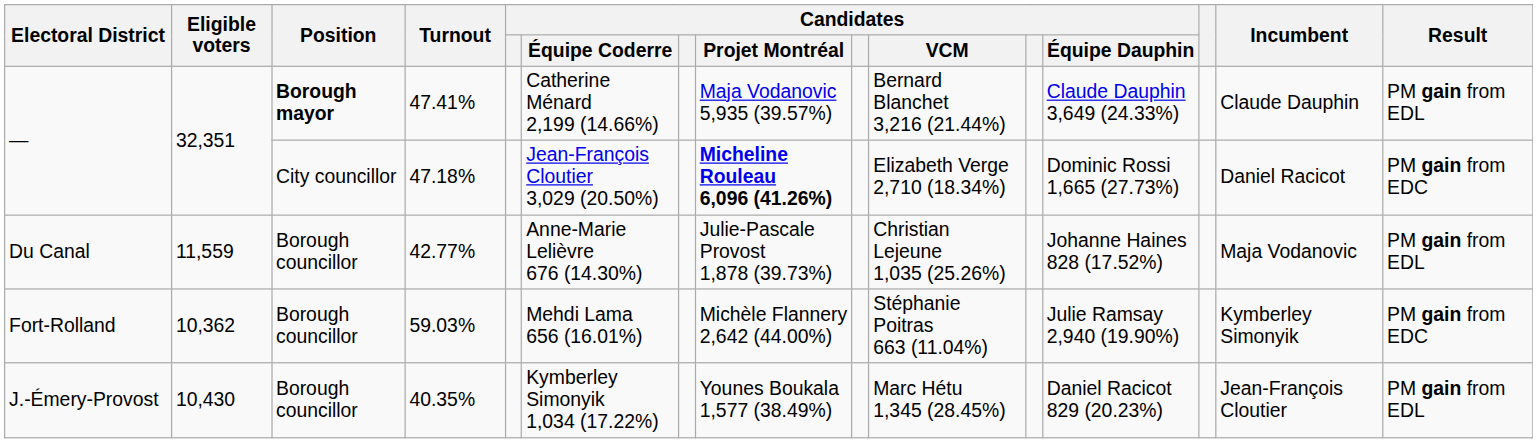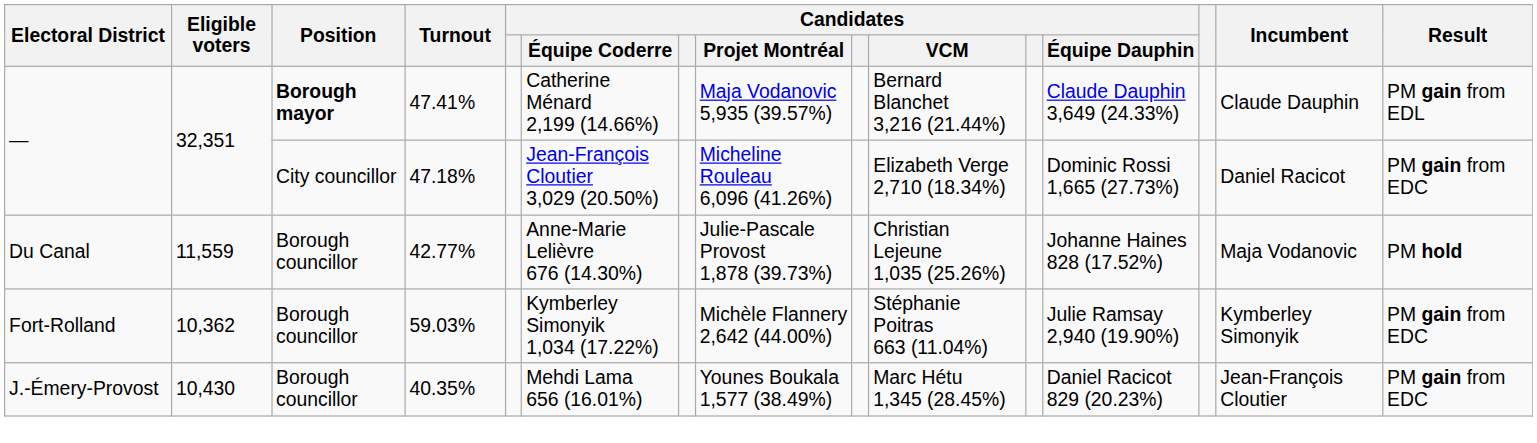 <table class="wikitable" width="100%">
 <tr>
 <th width=10% rowspan=2>Electoral District</th>
 <th width=6% rowspan=2>Eligible voters</th>
 <th width=8% rowspan=2>Position</th>
 <th width=6% rowspan=2>Turnout</th>
 <th colspan=8>Candidates</th>
 <th width=1% rowspan=2> </th>
 <th width=10% rowspan=2>Incumbent</th>
 <th width=9% rowspan=2>Result</th>
 </tr>
 <tr>
 <th width=1% > </th>
 <th width=9.4% >Équipe Coderre</th>
 <th width=1% > </th>
 <th width=9.4% ><span>Projet Montréal</span></th>
 <th width=1% > </th>
 <th width=9.4% >VCM</th>
 <th width=1% > </th>
 <th width=9.4% ><span>Équipe Dauphin</span></th>
 </tr>
 <tr>
 <td rowspan=2>—</td>
 <td rowspan=2>32,351</td>
 <td><strong>Borough mayor</strong></td>
 <td>47.41%</td>
 <td></td>
 <td>Catherine Ménard <br> 2,199 (14.66%)</td>
 <td> </td>
 <td><a href='#'>Maja Vodanovic</a> <br> 5,935 (39.57%)</td>
 <td></td>
 <td>Bernard Blanchet <br> 3,216 (21.44%)</td>
 <td></td>
 <td><a href='#'>Claude Dauphin</a> <br> 3,649 (24.33%)</td>
 <td> </td>
 <td>Claude Dauphin</td>
 <td>PM <strong>gain</strong> from EDL</td>
 </tr>
 <tr>
 <td>City councillor</td>
 <td>47.18%</td>
 <td></td>
 <td><a href='#'>Jean-François Cloutier</a> <br> 3,029 (20.50%)</td>
 <td> </td>
-<td><strong><a href='#'>Micheline Rouleau</a> <br> 6,096 (41.26%)</strong></td>
+<td><a href='#'>Micheline Rouleau</a> <br> 6,096 (41.26%)</td>
 <td></td>
 <td>Elizabeth Verge <br> 2,710 (18.34%)</td>
 <td></td>
 <td>Dominic Rossi <br> 1,665 (27.73%)</td>
 <td> </td>
 <td>Daniel Racicot</td>
 <td>PM <strong>gain</strong> from EDC</td>
 </tr>
 <tr>
 <td>Du Canal</td>
 <td>11,559</td>
 <td>Borough councillor</td>
 <td>42.77%</td>
 <td></td>
 <td>Anne-Marie Lelièvre <br> 676 (14.30%)</td>
 <td> </td>
 <td>Julie-Pascale Provost <br> 1,878 (39.73%)</td>
 <td></td>
 <td>Christian Lejeune <br> 1,035 (25.26%)</td>
 <td></td>
 <td>Johanne Haines <br> 828 (17.52%)</td>
 <td> </td>
 <td>Maja Vodanovic</td>
-<td>PM <strong>gain</strong> from EDL</td>
+<td>PM <strong>hold</strong></td>
 </tr>
 <tr>
 <td>Fort-Rolland</td>
 <td>10,362</td>
 <td>Borough councillor</td>
 <td>59.03%</td>
 <td></td>
-<td>Mehdi Lama <br> 656 (16.01%)</td>
+<td>Kymberley Simonyik <br> 1,034 (17.22%)</td>
 <td> </td>
 <td>Michèle Flannery <br> 2,642 (44.00%)</td>
 <td></td>
 <td>Stéphanie Poitras <br> 663 (11.04%)</td>
 <td></td>
 <td>Julie Ramsay <br> 2,940 (19.90%)</td>
 <td> </td>
 <td>Kymberley Simonyik</td>
 <td>PM <strong>gain</strong> from EDC</td>
 </tr>
 <tr>
 <td>J.-Émery-Provost</td>
 <td>10,430</td>
 <td>Borough councillor</td>
 <td>40.35%</td>
 <td></td>
-<td>Kymberley Simonyik <br> 1,034 (17.22%)</td>
+<td>Mehdi Lama <br> 656 (16.01%)</td>
 <td> </td>
 <td>Younes Boukala <br> 1,577 (38.49%)</td>
 <td></td>
 <td>Marc Hétu <br> 1,345 (28.45%)</td>
 <td></td>
 <td>Daniel Racicot <br> 829 (20.23%)</td>
 <td> </td>
 <td>Jean-François Cloutier</td>
-<td>PM <strong>gain</strong> from EDL</td>
+<td>PM <strong>gain</strong> from EDC</td>
 </tr>
 </table>
